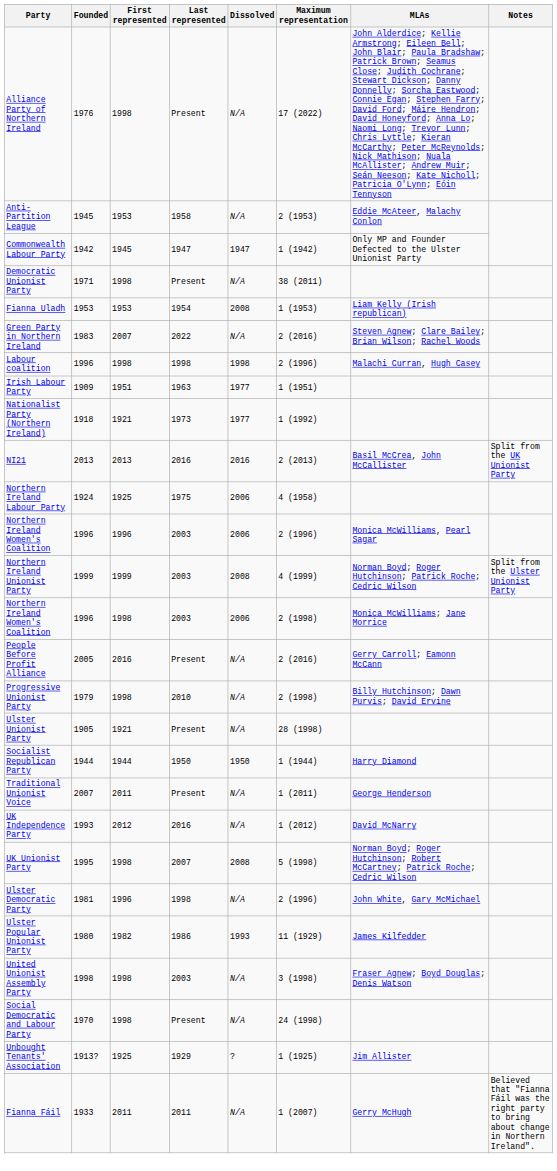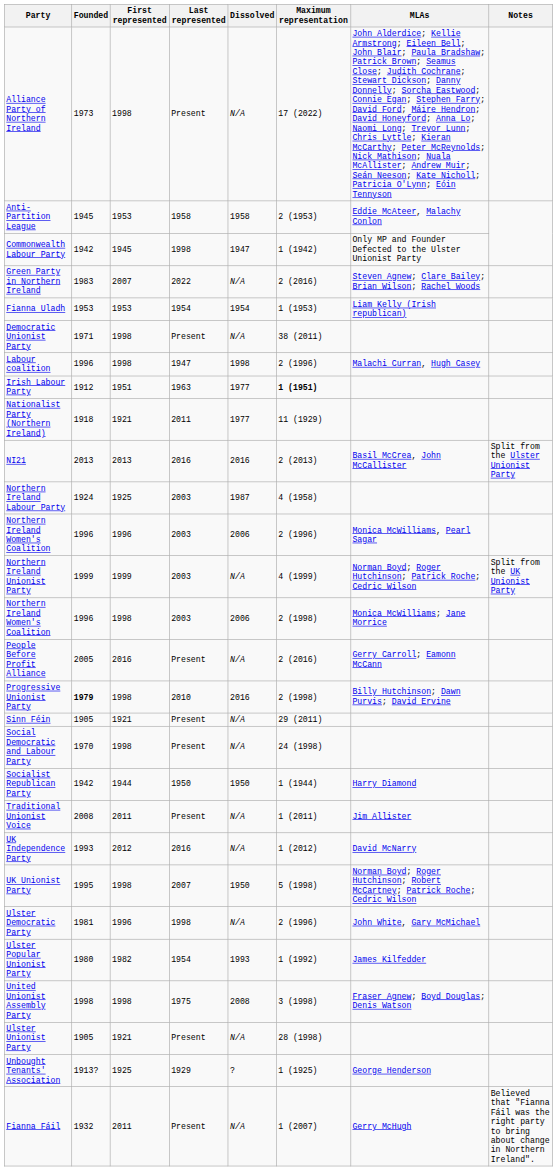 <table class="wikitable sortable">
 <tr>
 <th>Party</th>
 <th>Founded</th>
 <th>First represented</th>
 <th>Last represented</th>
 <th>Dissolved</th>
 <th data-sort-type="number">Maximum representation</th>
 <th>MLAs</th>
 <th>Notes</th>
 </tr>
 <tr>
 <td><a href='#'>Alliance Party of Northern Ireland</a></td>
-<td>1976</td>
+<td>1973</td>
 <td>1998</td>
 <td>Present</td>
 <td><em>N/A</em></td>
 <td>17 (2022)</td>
 <td><a href='#'>John Alderdice</a>; <a href='#'>Kellie Armstrong</a>; <a href='#'>Eileen Bell</a>; <a href='#'>John Blair</a>; <a href='#'>Paula Bradshaw</a>; <a href='#'>Patrick Brown</a>; <a href='#'>Seamus Close</a>; <a href='#'>Judith Cochrane</a>; <a href='#'>Stewart Dickson</a>; <a href='#'>Danny Donnelly</a>; <a href='#'>Sorcha Eastwood</a>; <a href='#'>Connie Egan</a>; <a href='#'>Stephen Farry</a>; <a href='#'>David Ford</a>; <a href='#'>Máire Hendron</a>; <a href='#'>David Honeyford</a>; <a href='#'>Anna Lo</a>; <a href='#'>Naomi Long</a>; <a href='#'>Trevor Lunn</a>; <a href='#'>Chris Lyttle</a>; <a href='#'>Kieran McCarthy</a>; <a href='#'>Peter McReynolds</a>; <a href='#'>Nick Mathison</a>; <a href='#'>Nuala McAllister</a>; <a href='#'>Andrew Muir</a>; <a href='#'>Seán Neeson</a>; <a href='#'>Kate Nicholl</a>; <a href='#'>Patricia O'Lynn</a>; <a href='#'>Eóin Tennyson</a></td>
 <td></td>
 </tr>
 <tr>
 <td><a href='#'>Anti-Partition League</a></td>
 <td>1945</td>
 <td>1953</td>
 <td>1958</td>
-<td><em>N/A</em></td>
+<td>1958</td>
 <td>2 (1953)</td>
 <td><a href='#'>Eddie McAteer</a>, <a href='#'>Malachy Conlon</a></td>
 </tr>
 <tr>
 <td><a href='#'>Commonwealth Labour Party</a></td>
 <td>1942</td>
 <td>1945</td>
-<td>1947</td>
+<td>1998</td>
 <td>1947</td>
 <td>1 (1942)</td>
 <td>Only MP and Founder Defected to the Ulster Unionist Party</td>
+</tr>
+<tr>
+<td><a href='#'>Green Party in Northern Ireland</a></td>
+<td>1983</td>
+<td>2007</td>
+<td>2022</td>
+<td><em>N/A</em></td>
+<td>2 (2016)</td>
+<td><a href='#'>Steven Agnew</a>; <a href='#'>Clare Bailey</a>; <a href='#'>Brian Wilson</a>; <a href='#'>Rachel Woods</a></td>
+<td></td>
+</tr>
+<tr>
+<td><a href='#'>Fianna Uladh</a></td>
+<td>1953</td>
+<td>1953</td>
+<td>1954</td>
+<td>1954</td>
+<td>1 (1953)</td>
+<td><a href='#'>Liam Kelly (Irish republican)</a></td>
+<td></td>
 </tr>
 <tr>
 <td><a href='#'>Democratic Unionist Party</a></td>
 <td>1971</td>
 <td>1998</td>
 <td>Present</td>
 <td><em>N/A</em></td>
 <td>38 (2011)</td>
 <td></td>
 <td></td>
 </tr>
 <tr>
-<td><a href='#'>Fianna Uladh</a></td>
-<td>1953</td>
-<td>1953</td>
-<td>1954</td>
-<td>2008</td>
-<td>1 (1953)</td>
-<td><a href='#'>Liam Kelly (Irish republican)</a></td>
-<td></td>
-</tr>
-<tr>
-<td><a href='#'>Green Party in Northern Ireland</a></td>
-<td>1983</td>
-<td>2007</td>
-<td>2022</td>
-<td><em>N/A</em></td>
-<td>2 (2016)</td>
-<td><a href='#'>Steven Agnew</a>; <a href='#'>Clare Bailey</a>; <a href='#'>Brian Wilson</a>; <a href='#'>Rachel Woods</a></td>
-<td></td>
-</tr>
-<tr>
 <td><a href='#'>Labour coalition</a></td>
 <td>1996</td>
 <td>1998</td>
-<td>1998</td>
+<td>1947</td>
 <td>1998</td>
 <td>2 (1996)</td>
 <td><a href='#'>Malachi Curran</a>, <a href='#'>Hugh Casey</a></td>
 <td></td>
 </tr>
 <tr>
 <td><a href='#'>Irish Labour Party</a></td>
-<td>1909</td>
+<td>1912</td>
 <td>1951</td>
 <td>1963</td>
 <td>1977</td>
-<td>1 (1951)</td>
+<td><strong>1 (1951)</strong></td>
 <td></td>
 </tr>
 <tr>
 <td><a href='#'>Nationalist Party (Northern Ireland)</a></td>
 <td>1918</td>
 <td>1921</td>
-<td>1973</td>
+<td>2011</td>
 <td>1977</td>
-<td>1 (1992)</td>
+<td>11 (1929)</td>
 <td></td>
 <td></td>
 </tr>
 <tr>
 <td><a href='#'>NI21</a></td>
 <td>2013</td>
 <td>2013</td>
 <td>2016</td>
 <td>2016</td>
 <td>2 (2013)</td>
 <td><a href='#'>Basil McCrea</a>, <a href='#'>John McCallister</a></td>
-<td>Split from the <a href='#'>UK Unionist Party</a></td>
+<td>Split from the <a href='#'>Ulster Unionist Party</a></td>
 </tr>
 <tr>
 <td><a href='#'>Northern Ireland Labour Party</a></td>
 <td>1924</td>
 <td>1925</td>
-<td>1975</td>
-<td>2006</td>
+<td>2003</td>
+<td>1987</td>
 <td>4 (1958)</td>
 <td></td>
 <td></td>
 </tr>
 <tr>
 <td><a href='#'>Northern Ireland Women's Coalition</a></td>
 <td>1996</td>
 <td>1996</td>
 <td>2003</td>
 <td>2006</td>
 <td>2 (1996)</td>
 <td><a href='#'>Monica McWilliams</a>, <a href='#'>Pearl Sagar</a></td>
 <td></td>
 </tr>
 <tr>
 <td><a href='#'>Northern Ireland Unionist Party</a></td>
 <td>1999</td>
 <td>1999</td>
 <td>2003</td>
-<td>2008</td>
+<td><em>N/A</em></td>
 <td>4 (1999)</td>
 <td><a href='#'>Norman Boyd</a>; <a href='#'>Roger Hutchinson</a>; <a href='#'>Patrick Roche</a>; <a href='#'>Cedric Wilson</a></td>
-<td>Split from the <a href='#'>Ulster Unionist Party</a></td>
+<td>Split from the <a href='#'>UK Unionist Party</a></td>
 </tr>
 <tr>
 <td><a href='#'>Northern Ireland Women's Coalition</a></td>
 <td>1996</td>
 <td>1998</td>
 <td>2003</td>
 <td>2006</td>
 <td>2 (1998)</td>
 <td><a href='#'>Monica McWilliams</a>; <a href='#'>Jane Morrice</a></td>
 <td></td>
 </tr>
 <tr>
 <td><a href='#'>People Before Profit Alliance</a></td>
 <td>2005</td>
 <td>2016</td>
 <td>Present</td>
 <td><em>N/A</em></td>
 <td>2 (2016)</td>
 <td><a href='#'>Gerry Carroll</a>; <a href='#'>Eamonn McCann</a></td>
 <td></td>
 </tr>
 <tr>
 <td><a href='#'>Progressive Unionist Party</a></td>
-<td>1979</td>
+<td><strong>1979</strong></td>
 <td>1998</td>
 <td>2010</td>
-<td><em>N/A</em></td>
+<td>2016</td>
 <td>2 (1998)</td>
 <td><a href='#'>Billy Hutchinson</a>; <a href='#'>Dawn Purvis</a>; <a href='#'>David Ervine</a></td>
 <td></td>
 </tr>
 <tr>
-<td><a href='#'>Ulster Unionist Party</a></td>
+<td><a href='#'>Sinn Féin</a></td>
 <td>1905</td>
 <td>1921</td>
 <td>Present</td>
 <td><em>N/A</em></td>
-<td>28 (1998)</td>
+<td>29 (2011)</td>
+<td></td>
+<td></td>
+</tr>
+<tr>
+<td><a href='#'>Social Democratic and Labour Party</a></td>
+<td>1970</td>
+<td>1998</td>
+<td>Present</td>
+<td><em>N/A</em></td>
+<td>24 (1998)</td>
 <td></td>
 <td></td>
 </tr>
 <tr>
 <td><a href='#'>Socialist Republican Party</a></td>
-<td>1944</td>
+<td>1942</td>
 <td>1944</td>
 <td>1950</td>
 <td>1950</td>
 <td>1 (1944)</td>
 <td><a href='#'>Harry Diamond</a></td>
 </tr>
 <tr>
 <td><a href='#'>Traditional Unionist Voice</a></td>
-<td>2007</td>
+<td>2008</td>
 <td>2011</td>
 <td>Present</td>
 <td><em>N/A</em></td>
 <td>1 (2011)</td>
-<td><a href='#'>George Henderson</a></td>
+<td><a href='#'>Jim Allister</a></td>
 <td></td>
 </tr>
 <tr>
 <td><a href='#'>UK Independence Party</a></td>
 <td>1993</td>
 <td>2012</td>
 <td>2016</td>
 <td><em>N/A</em></td>
 <td>1 (2012)</td>
 <td><a href='#'>David McNarry</a></td>
 </tr>
 <tr>
 <td><a href='#'>UK Unionist Party</a></td>
 <td>1995</td>
 <td>1998</td>
 <td>2007</td>
-<td>2008</td>
+<td>1950</td>
 <td>5 (1998)</td>
 <td><a href='#'>Norman Boyd</a>; <a href='#'>Roger Hutchinson</a>; <a href='#'>Robert McCartney</a>; <a href='#'>Patrick Roche</a>; <a href='#'>Cedric Wilson</a></td>
 <td></td>
 </tr>
 <tr>
 <td><a href='#'>Ulster Democratic Party</a></td>
 <td>1981</td>
 <td>1996</td>
 <td>1998</td>
 <td><em>N/A</em></td>
 <td>2 (1996)</td>
 <td><a href='#'>John White</a>, <a href='#'>Gary McMichael</a></td>
 </tr>
 <tr>
 <td><a href='#'>Ulster Popular Unionist Party</a></td>
 <td>1980</td>
 <td>1982</td>
-<td>1986</td>
+<td>1954</td>
 <td>1993</td>
-<td>11 (1929)</td>
+<td>1 (1992)</td>
 <td><a href='#'>James Kilfedder</a></td>
 <td></td>
 </tr>
 <tr>
 <td><a href='#'>United Unionist Assembly Party</a></td>
 <td>1998</td>
 <td>1998</td>
-<td>2003</td>
-<td><em>N/A</em></td>
+<td>1975</td>
+<td>2008</td>
 <td>3 (1998)</td>
 <td><a href='#'>Fraser Agnew</a>; <a href='#'>Boyd Douglas</a>; <a href='#'>Denis Watson</a></td>
 <td></td>
 </tr>
 <tr>
-<td><a href='#'>Social Democratic and Labour Party</a></td>
-<td>1970</td>
-<td>1998</td>
+<td><a href='#'>Ulster Unionist Party</a></td>
+<td>1905</td>
+<td>1921</td>
 <td>Present</td>
 <td><em>N/A</em></td>
-<td>24 (1998)</td>
+<td>28 (1998)</td>
 <td></td>
 <td></td>
 </tr>
 <tr>
 <td><a href='#'>Unbought Tenants' Association</a></td>
 <td>1913?</td>
 <td>1925</td>
 <td>1929</td>
 <td>?</td>
 <td>1 (1925)</td>
-<td><a href='#'>Jim Allister</a></td>
+<td><a href='#'>George Henderson</a></td>
 </tr>
 <tr>
 <td><a href='#'>Fianna Fáil</a></td>
-<td>1933</td>
+<td>1932</td>
 <td>2011</td>
-<td>2011</td>
+<td>Present</td>
 <td><em>N/A</em></td>
 <td>1 (2007)</td>
 <td><a href='#'>Gerry McHugh</a></td>
 <td>Believed that "Fianna Fáil was the right party to bring about change in Northern Ireland".</td>
 </tr>
 </table>
